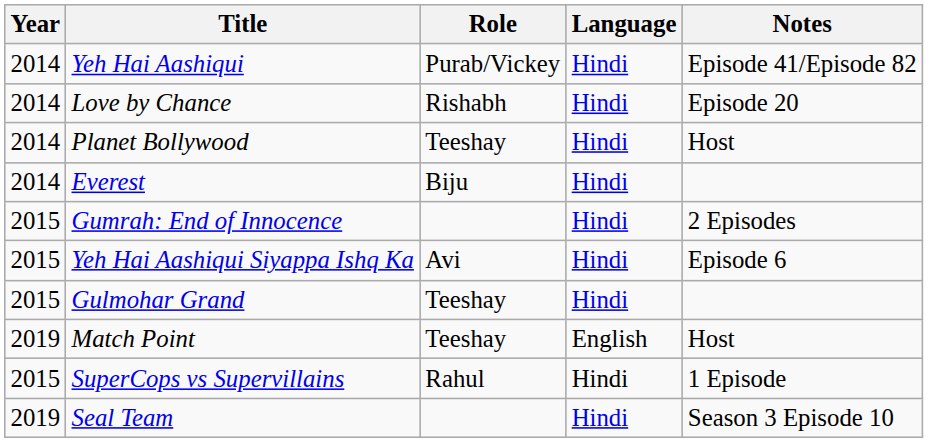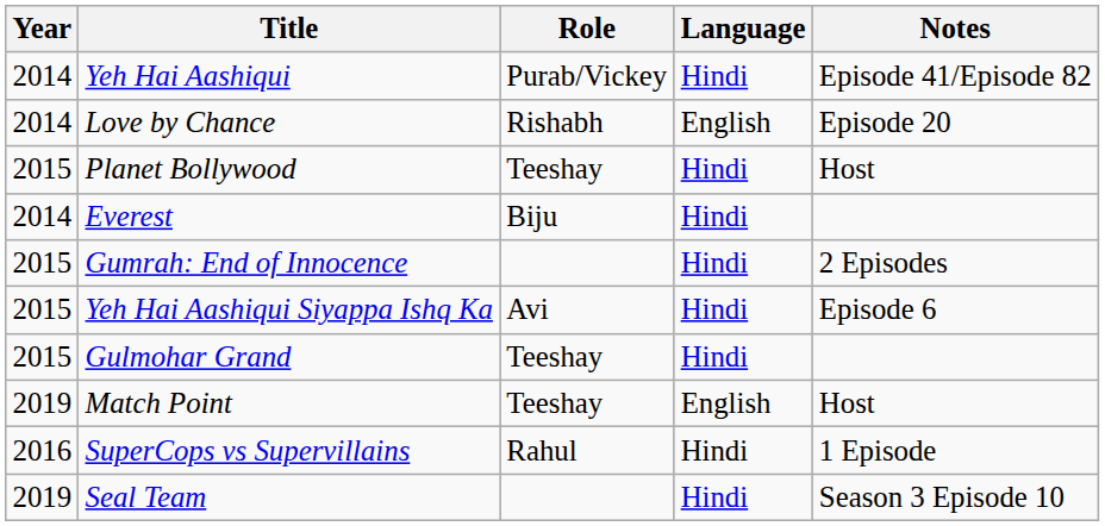 <table class="wikitable sortable">
 <tr>
 <th>Year</th>
 <th>Title</th>
 <th>Role</th>
 <th>Language</th>
 <th>Notes</th>
 </tr>
 <tr>
 <td>2014</td>
 <td><em><a href='#'>Yeh Hai Aashiqui</a></em></td>
 <td>Purab/Vickey</td>
 <td><a href='#'>Hindi</a></td>
 <td>Episode 41/Episode 82</td>
 </tr>
 <tr>
 <td>2014</td>
 <td><em>Love by Chance</em></td>
 <td>Rishabh</td>
-<td><a href='#'>Hindi</a></td>
+<td>English</td>
 <td>Episode 20</td>
 </tr>
 <tr>
-<td>2014</td>
+<td>2015</td>
 <td><em>Planet Bollywood</em></td>
 <td>Teeshay</td>
 <td><a href='#'>Hindi</a></td>
 <td>Host</td>
 </tr>
 <tr>
 <td>2014</td>
 <td><em><a href='#'>Everest</a></em></td>
 <td>Biju</td>
 <td><a href='#'>Hindi</a></td>
 <td></td>
 </tr>
 <tr>
 <td>2015</td>
 <td><em><a href='#'>Gumrah: End of Innocence</a></em></td>
 <td></td>
 <td><a href='#'>Hindi</a></td>
 <td>2 Episodes</td>
 </tr>
 <tr>
 <td>2015</td>
 <td><em><a href='#'>Yeh Hai Aashiqui Siyappa Ishq Ka</a></em></td>
 <td>Avi</td>
 <td><a href='#'>Hindi</a></td>
 <td>Episode 6</td>
 </tr>
 <tr>
 <td>2015</td>
 <td><em><a href='#'>Gulmohar Grand</a></em></td>
 <td>Teeshay</td>
 <td><a href='#'>Hindi</a></td>
 <td></td>
 </tr>
 <tr>
 <td>2019</td>
 <td><em>Match Point</em></td>
 <td>Teeshay</td>
 <td>English</td>
 <td>Host</td>
 </tr>
 <tr>
-<td>2015</td>
+<td>2016</td>
 <td><em><a href='#'>SuperCops vs Supervillains</a></em></td>
 <td>Rahul</td>
 <td>Hindi</td>
 <td>1 Episode</td>
 </tr>
 <tr>
 <td>2019</td>
 <td><em><a href='#'>Seal Team</a></em></td>
 <td></td>
 <td><a href='#'>Hindi</a></td>
 <td>Season 3 Episode 10</td>
 </tr>
 </table>
